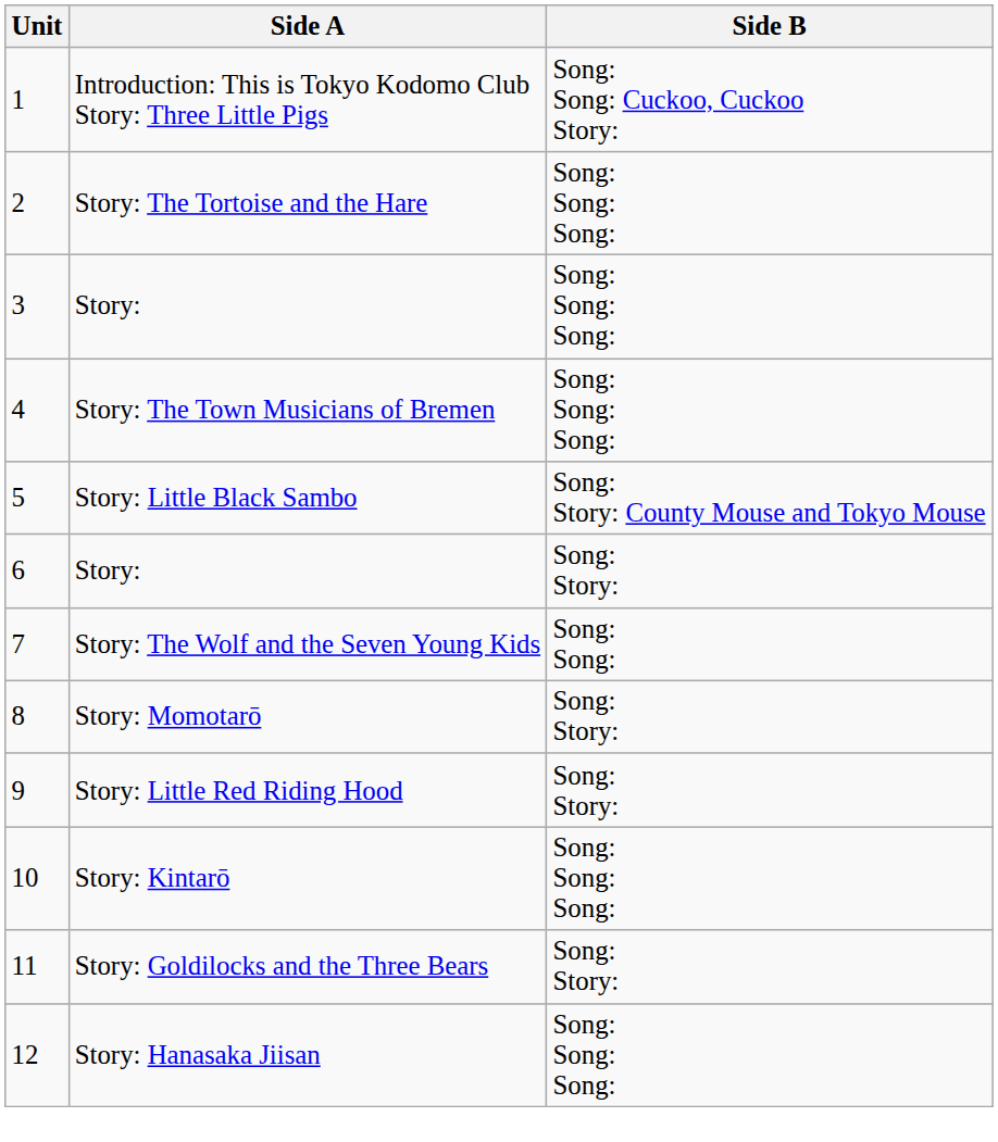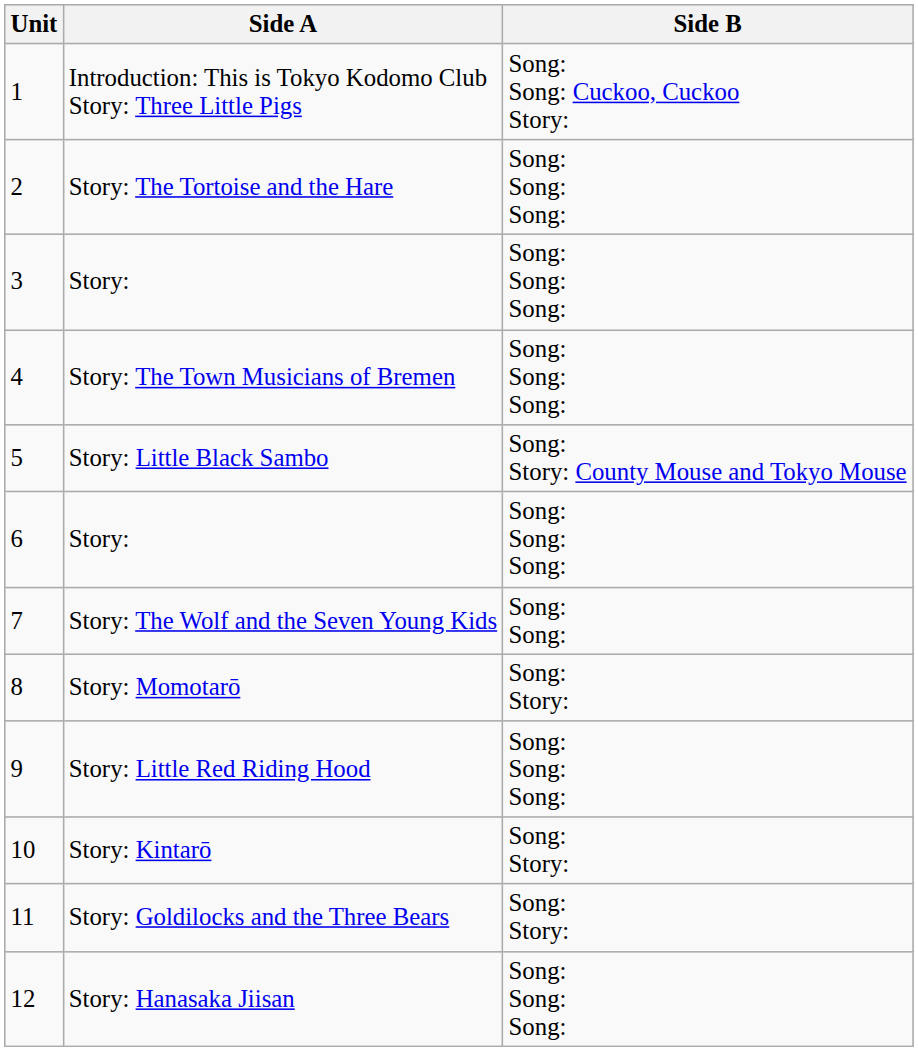 <table class="wikitable">
 <tr>
 <th>Unit</th>
 <th>Side A</th>
 <th>Side B</th>
 </tr>
 <tr>
 <td>1</td>
 <td>Introduction: This is Tokyo Kodomo Club<br>Story: <a href='#'>Three Little Pigs</a></td>
 <td>Song: <br>Song: <a href='#'>Cuckoo, Cuckoo</a><br>Story: </td>
 </tr>
 <tr>
 <td>2</td>
 <td>Story: <a href='#'>The Tortoise and the Hare</a></td>
 <td>Song: <br>Song: <br>Song: </td>
 </tr>
 <tr>
 <td>3</td>
 <td>Story: </td>
 <td>Song: <br>Song: <br>Song: </td>
 </tr>
 <tr>
 <td>4</td>
 <td>Story: <a href='#'>The Town Musicians of Bremen</a></td>
 <td>Song: <br>Song: <br>Song: </td>
 </tr>
 <tr>
 <td>5</td>
 <td>Story: <a href='#'>Little Black Sambo</a></td>
 <td>Song: <br>Story: <a href='#'>County Mouse and Tokyo Mouse</a></td>
 </tr>
 <tr>
 <td>6</td>
 <td>Story: </td>
-<td>Song: <br>Story: </td>
+<td>Song: <br>Song: <br>Song: </td>
 </tr>
 <tr>
 <td>7</td>
 <td>Story: <a href='#'>The Wolf and the Seven Young Kids</a></td>
 <td>Song: <br>Song: </td>
 </tr>
 <tr>
 <td>8</td>
 <td>Story: <a href='#'>Momotarō</a></td>
 <td>Song: <br>Story: </td>
 </tr>
 <tr>
 <td>9</td>
 <td>Story: <a href='#'>Little Red Riding Hood</a></td>
-<td>Song: <br>Story: </td>
+<td>Song: <br>Song: <br>Song: </td>
 </tr>
 <tr>
 <td>10</td>
 <td>Story: <a href='#'>Kintarō</a></td>
-<td>Song: <br>Song: <br>Song: </td>
+<td>Song: <br>Story: </td>
 </tr>
 <tr>
 <td>11</td>
 <td>Story: <a href='#'>Goldilocks and the Three Bears</a></td>
 <td>Song: <br>Story: </td>
 </tr>
 <tr>
 <td>12</td>
 <td>Story: <a href='#'>Hanasaka Jiisan</a></td>
 <td>Song: <br>Song: <br>Song: </td>
 </tr>
 </table>
